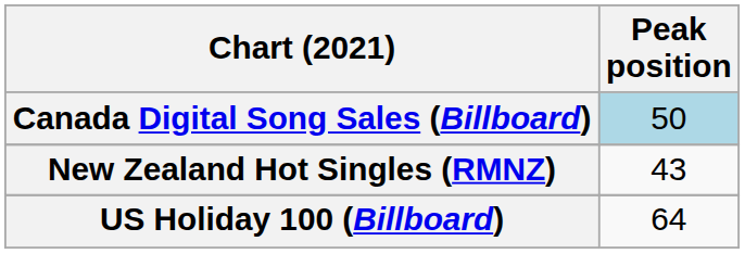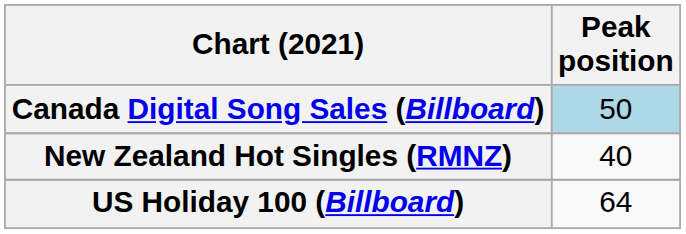 <table class="wikitable sortable plainrowheaders" style="text-align:center;">
 <tr>
 <th>Chart (2021)</th>
 <th>Peak<br>position</th>
 </tr>
 <tr>
 <th scope="row">Canada <a href='#'>Digital Song Sales</a> (<em><a href='#'>Billboard</a></em>)</th>
 <td style="background: lightblue;">50</td>
 </tr>
 <tr>
 </tr>
 <tr>
 </tr>
 <tr>
 <th scope="row">New Zealand Hot Singles (<a href='#'>RMNZ</a>)</th>
-<td>43</td>
+<td>40</td>
 </tr>
 <tr>
 </tr>
 <tr>
 </tr>
 <tr>
 <th scope="row">US Holiday 100 (<em><a href='#'>Billboard</a></em>)</th>
 <td>64</td>
 </tr>
 </table>
